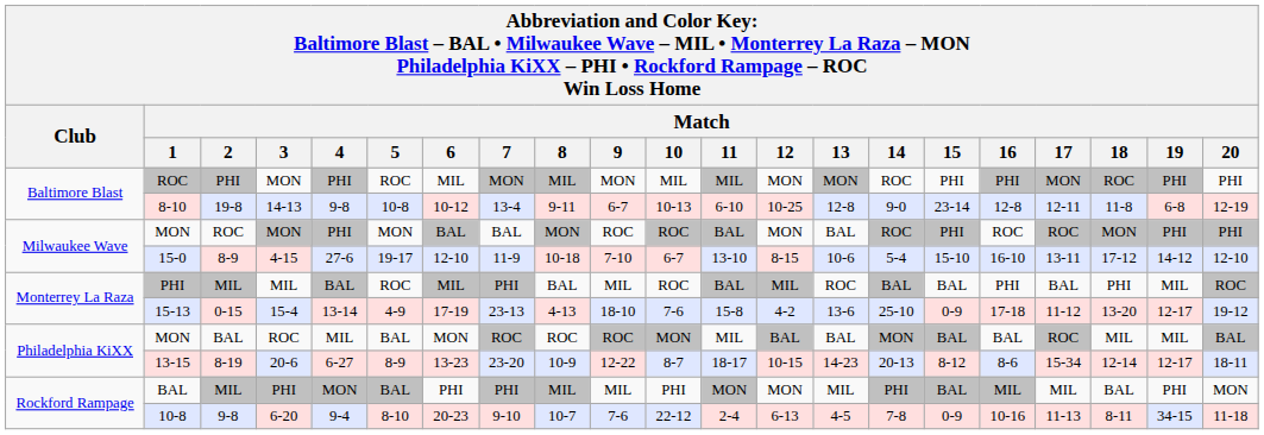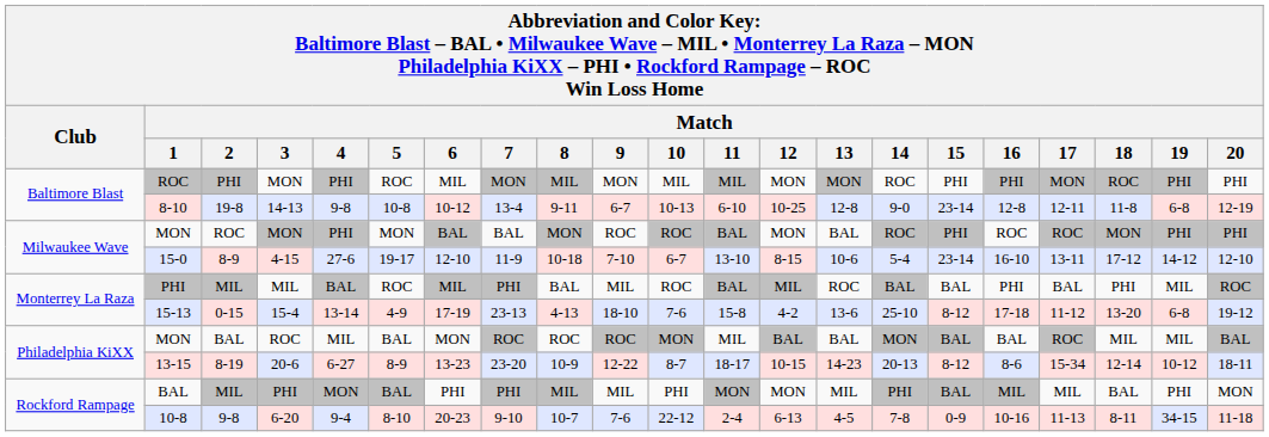 <table class="wikitable" style="text-align:center;width=90%">
 <tr>
 <th colspan="31">Abbreviation and Color Key:<br><a href='#'>Baltimore Blast</a> – BAL • <a href='#'>Milwaukee Wave</a> – MIL • <a href='#'>Monterrey La Raza</a> – MON <br> <a href='#'>Philadelphia KiXX</a> – PHI • <a href='#'>Rockford Rampage</a> – ROC <br><span>Win</span>  <span>Loss</span>  <span>Home</span></th>
 </tr>
 <tr>
 <th width="10%" rowspan="2">Club</th>
 <th width="80%" colspan="30">Match</th>
 </tr>
 <tr style="background-color:#CCCCCC; font-size: 90%">
 <th width="4%">1</th>
 <th width="4%">2</th>
 <th width="4%">3</th>
 <th width="4%">4</th>
 <th width="4%">5</th>
 <th width="4%">6</th>
 <th width="4%">7</th>
 <th width="4%">8</th>
 <th width="4%">9</th>
 <th width="4%">10</th>
 <th width="4%">11</th>
 <th width="4%">12</th>
 <th width="4%">13</th>
 <th width="4%">14</th>
 <th width="4%">15</th>
 <th width="4%">16</th>
 <th width="4%">17</th>
 <th width="4%">18</th>
 <th width="4%">19</th>
 <th width="4%">20<br></th>
 </tr>
 <tr style="font-size: 75%">
 <td rowspan="2"><a href='#'>Baltimore Blast</a></td>
 <td bgcolor=#C0C0C0>ROC</td>
 <td bgcolor=#C0C0C0>PHI</td>
 <td>MON</td>
 <td bgcolor=#C0C0C0>PHI</td>
 <td>ROC</td>
 <td>MIL</td>
 <td bgcolor=#C0C0C0>MON</td>
 <td bgcolor=#C0C0C0>MIL</td>
 <td>MON</td>
 <td>MIL</td>
 <td bgcolor=#C0C0C0>MIL</td>
 <td>MON</td>
 <td bgcolor=#C0C0C0>MON</td>
 <td>ROC</td>
 <td>PHI</td>
 <td bgcolor=#C0C0C0>PHI</td>
 <td bgcolor=#C0C0C0>MON</td>
 <td bgcolor=#C0C0C0>ROC</td>
 <td bgcolor=#C0C0C0>PHI</td>
 <td>PHI</td>
 </tr>
 <tr style="font-size: 75%">
 <td bgcolor=#FFDFDF>8-10</td>
 <td bgcolor=#DFE7FF>19-8</td>
 <td bgcolor=#DFE7FF>14-13</td>
 <td bgcolor=#DFE7FF>9-8</td>
 <td bgcolor=#DFE7FF>10-8</td>
 <td bgcolor=#FFDFDF>10-12</td>
 <td bgcolor=#DFE7FF>13-4</td>
 <td bgcolor=#FFDFDF>9-11</td>
 <td bgcolor=#FFDFDF>6-7</td>
 <td bgcolor=#FFDFDF>10-13</td>
 <td bgcolor=#FFDFDF>6-10</td>
 <td bgcolor=#FFDFDF>10-25</td>
 <td bgcolor=#DFE7FF>12-8</td>
 <td bgcolor=#DFE7FF>9-0</td>
 <td bgcolor=#DFE7FF>23-14</td>
 <td bgcolor=#DFE7FF>12-8</td>
 <td bgcolor=#DFE7FF>12-11</td>
 <td bgcolor=#DFE7FF>11-8</td>
 <td bgcolor=#FFDFDF>6-8</td>
 <td bgcolor=#FFDFDF>12-19</td>
 </tr>
 <tr style="font-size: 75%">
 <td rowspan="2"><a href='#'>Milwaukee Wave</a></td>
 <td>MON</td>
 <td>ROC</td>
 <td bgcolor=#C0C0C0>MON</td>
 <td bgcolor=#C0C0C0>PHI</td>
 <td>MON</td>
 <td bgcolor=#C0C0C0>BAL</td>
 <td>BAL</td>
 <td bgcolor=#C0C0C0>MON</td>
 <td>ROC</td>
 <td bgcolor=#C0C0C0>ROC</td>
 <td bgcolor=#C0C0C0>BAL</td>
 <td>MON</td>
 <td>BAL</td>
 <td bgcolor=#C0C0C0>ROC</td>
 <td bgcolor=#C0C0C0>PHI</td>
 <td>ROC</td>
 <td bgcolor=#C0C0C0>ROC</td>
 <td bgcolor=#C0C0C0>MON</td>
 <td bgcolor=#C0C0C0>PHI</td>
 <td bgcolor=#C0C0C0>PHI</td>
 </tr>
 <tr style="font-size: 75%">
 <td bgcolor=#DFE7FF>15-0</td>
 <td bgcolor=#FFDFDF>8-9</td>
 <td bgcolor=#FFDFDF>4-15</td>
 <td bgcolor=#DFE7FF>27-6</td>
 <td bgcolor=#DFE7FF>19-17</td>
 <td bgcolor=#DFE7FF>12-10</td>
 <td bgcolor=#DFE7FF>11-9</td>
 <td bgcolor=#FFDFDF>10-18</td>
 <td bgcolor=#FFDFDF>7-10</td>
 <td bgcolor=#FFDFDF>6-7</td>
 <td bgcolor=#DFE7FF>13-10</td>
 <td bgcolor=#FFDFDF>8-15</td>
 <td bgcolor=#DFE7FF>10-6</td>
 <td bgcolor=#DFE7FF>5-4</td>
-<td bgcolor=#DFE7FF>15-10</td>
+<td bgcolor=#DFE7FF>23-14</td>
 <td bgcolor=#DFE7FF>16-10</td>
 <td bgcolor=#DFE7FF>13-11</td>
 <td bgcolor=#DFE7FF>17-12</td>
 <td bgcolor=#DFE7FF>14-12</td>
 <td bgcolor=#DFE7FF>12-10</td>
 </tr>
 <tr style="font-size: 75%">
 <td rowspan="2"><a href='#'>Monterrey La Raza</a></td>
 <td bgcolor=#C0C0C0>PHI</td>
 <td bgcolor=#C0C0C0>MIL</td>
 <td>MIL</td>
 <td bgcolor=#C0C0C0>BAL</td>
 <td>ROC</td>
 <td bgcolor=#C0C0C0>MIL</td>
 <td bgcolor=#C0C0C0>PHI</td>
 <td>BAL</td>
 <td>MIL</td>
 <td>ROC</td>
 <td bgcolor=#C0C0C0>BAL</td>
 <td bgcolor=#C0C0C0>MIL</td>
 <td>ROC</td>
 <td bgcolor=#C0C0C0>BAL</td>
 <td>BAL</td>
 <td>PHI</td>
 <td>BAL</td>
 <td>PHI</td>
 <td>MIL</td>
 <td bgcolor=#C0C0C0>ROC</td>
 </tr>
 <tr style="font-size: 75%">
 <td bgcolor=#DFE7FF>15-13</td>
 <td bgcolor=#FFDFDF>0-15</td>
 <td bgcolor=#DFE7FF>15-4</td>
 <td bgcolor=#FFDFDF>13-14</td>
 <td bgcolor=#FFDFDF>4-9</td>
 <td bgcolor=#FFDFDF>17-19</td>
 <td bgcolor=#DFE7FF>23-13</td>
 <td bgcolor=#FFDFDF>4-13</td>
 <td bgcolor=#DFE7FF>18-10</td>
 <td bgcolor=#DFE7FF>7-6</td>
 <td bgcolor=#DFE7FF>15-8</td>
 <td bgcolor=#DFE7FF>4-2</td>
 <td bgcolor=#DFE7FF>13-6</td>
 <td bgcolor=#DFE7FF>25-10</td>
-<td bgcolor=#FFDFDF>0-9</td>
+<td bgcolor=#FFDFDF>8-12</td>
 <td bgcolor=#FFDFDF>17-18</td>
 <td bgcolor=#FFDFDF>11-12</td>
 <td bgcolor=#FFDFDF>13-20</td>
-<td bgcolor=#FFDFDF>12-17</td>
+<td bgcolor=#FFDFDF>6-8</td>
 <td bgcolor=#DFE7FF>19-12</td>
 </tr>
 <tr style="font-size: 75%">
 <td rowspan="2"><a href='#'>Philadelphia KiXX</a></td>
 <td>MON</td>
 <td>BAL</td>
 <td>ROC</td>
 <td>MIL</td>
 <td>BAL</td>
 <td>MON</td>
 <td bgcolor=#C0C0C0>ROC</td>
 <td>ROC</td>
 <td bgcolor=#C0C0C0>ROC</td>
 <td bgcolor=#C0C0C0>MON</td>
 <td>MIL</td>
 <td bgcolor=#C0C0C0>BAL</td>
 <td>BAL</td>
 <td bgcolor=#C0C0C0>MON</td>
 <td bgcolor=#C0C0C0>BAL</td>
 <td>BAL</td>
 <td bgcolor=#C0C0C0>ROC</td>
 <td>MIL</td>
 <td>MIL</td>
 <td bgcolor=#C0C0C0>BAL</td>
 </tr>
 <tr style="font-size: 75%">
 <td bgcolor=#FFDFDF>13-15</td>
 <td bgcolor=#FFDFDF>8-19</td>
 <td bgcolor=#DFE7FF>20-6</td>
 <td bgcolor=#FFDFDF>6-27</td>
 <td bgcolor=#FFDFDF>8-9</td>
 <td bgcolor=#FFDFDF>13-23</td>
 <td bgcolor=#DFE7FF>23-20</td>
 <td bgcolor=#DFE7FF>10-9</td>
 <td bgcolor=#FFDFDF>12-22</td>
 <td bgcolor=#DFE7FF>8-7</td>
 <td bgcolor=#DFE7FF>18-17</td>
 <td bgcolor=#FFDFDF>10-15</td>
 <td bgcolor=#FFDFDF>14-23</td>
 <td bgcolor=#DFE7FF>20-13</td>
 <td bgcolor=#FFDFDF>8-12</td>
 <td bgcolor=#DFE7FF>8-6</td>
 <td bgcolor=#FFDFDF>15-34</td>
 <td bgcolor=#FFDFDF>12-14</td>
-<td bgcolor=#FFDFDF>12-17</td>
+<td bgcolor=#FFDFDF>10-12</td>
 <td bgcolor=#DFE7FF>18-11</td>
 </tr>
 <tr style="font-size: 75%">
 <td rowspan="2"><a href='#'>Rockford Rampage</a></td>
 <td>BAL</td>
 <td bgcolor=#C0C0C0>MIL</td>
 <td bgcolor=#C0C0C0>PHI</td>
 <td bgcolor=#C0C0C0>MON</td>
 <td bgcolor=#C0C0C0>BAL</td>
 <td>PHI</td>
 <td bgcolor=#C0C0C0>PHI</td>
 <td bgcolor=#C0C0C0>MIL</td>
 <td>MIL</td>
 <td>PHI</td>
 <td bgcolor=#C0C0C0>MON</td>
 <td>MON</td>
 <td>MIL</td>
 <td bgcolor=#C0C0C0>PHI</td>
 <td bgcolor=#C0C0C0>BAL</td>
 <td bgcolor=#C0C0C0>MIL</td>
 <td>MIL</td>
 <td>BAL</td>
 <td>PHI</td>
 <td>MON</td>
 </tr>
 <tr style="font-size: 75%">
 <td bgcolor=#DFE7FF>10-8</td>
 <td bgcolor=#DFE7FF>9-8</td>
 <td bgcolor=#FFDFDF>6-20</td>
 <td bgcolor=#DFE7FF>9-4</td>
 <td bgcolor=#FFDFDF>8-10</td>
 <td bgcolor=#FFDFDF>20-23</td>
 <td bgcolor=#FFDFDF>9-10</td>
 <td bgcolor=#DFE7FF>10-7</td>
 <td bgcolor=#DFE7FF>7-6</td>
 <td bgcolor=#DFE7FF>22-12</td>
 <td bgcolor=#FFDFDF>2-4</td>
 <td bgcolor=#FFDFDF>6-13</td>
 <td bgcolor=#FFDFDF>4-5</td>
 <td bgcolor=#FFDFDF>7-8</td>
 <td bgcolor=#FFDFDF>0-9</td>
 <td bgcolor=#FFDFDF>10-16</td>
 <td bgcolor=#FFDFDF>11-13</td>
 <td bgcolor=#FFDFDF>8-11</td>
 <td bgcolor=#DFE7FF>34-15</td>
 <td bgcolor=#FFDFDF>11-18</td>
 </tr>
 </table>
